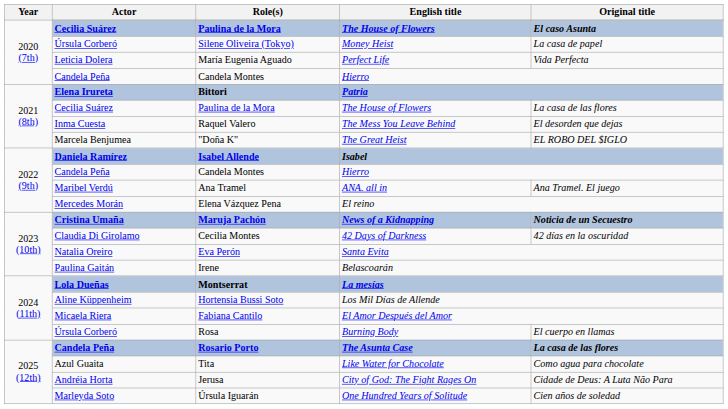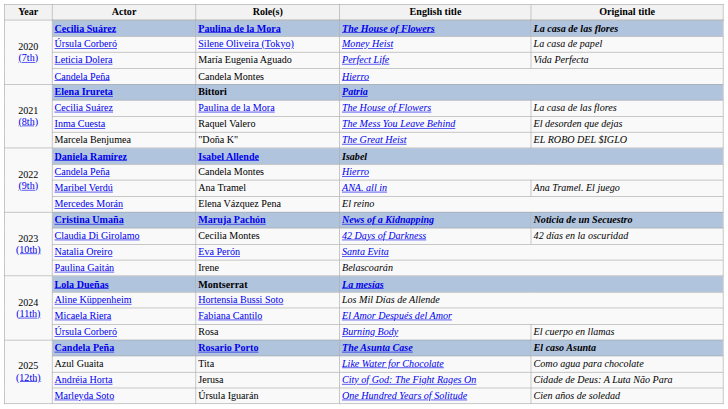 <table class="wikitable sortable" style="text-align:left;">
 <tr>
 <th scope="col" style="width:5%;">Year</th>
 <th scope="col" style="width:15%;">Actor</th>
 <th scope="col" style="width:15%;">Role(s)</th>
 <th scope="col" style="width:20%;">English title</th>
 <th scope="col" style="width:20%;">Original title</th>
 </tr>
 <tr>
 <td rowspan="5" style="text-align:center;">2020<br><a href='#'>(7th)</a><br></td>
 </tr>
 <tr>
 <td style="background:#B0C4DE;"> <strong><a href='#'>Cecilia Suárez</a></strong></td>
 <td style="background:#B0C4DE;"><strong><a href='#'>Paulina de la Mora</a></strong></td>
 <td style="background:#B0C4DE;"><strong><em><a href='#'>The House of Flowers</a></em></strong></td>
-<td style="background:#B0C4DE;"><strong><em>El caso Asunta</em></strong></td>
+<td style="background:#B0C4DE;"><strong><em>La casa de las flores</em></strong></td>
 </tr>
 <tr>
 <td> <a href='#'>Úrsula Corberó</a></td>
 <td><a href='#'>Silene Oliveira (Tokyo)</a></td>
 <td><em><a href='#'>Money Heist</a></em></td>
 <td><em>La casa de papel</em></td>
 </tr>
 <tr>
 <td> <a href='#'>Leticia Dolera</a></td>
 <td>María Eugenia Aguado</td>
 <td><em><a href='#'>Perfect Life</a></em></td>
 <td><em>Vida Perfecta</em></td>
 </tr>
 <tr>
 <td> <a href='#'>Candela Peña</a></td>
 <td>Candela Montes</td>
 <td colspan="2"><em><a href='#'>Hierro</a></em></td>
 </tr>
 <tr>
 <td rowspan="4" style="text-align:center;">2021<br><a href='#'>(8th)</a><br></td>
 <td style="background:#B0C4DE;"><strong> <a href='#'>Elena Irureta</a></strong></td>
 <td style="background:#B0C4DE;"><strong>Bittori</strong></td>
 <td style="background:#B0C4DE;" colspan="2"><strong><em><a href='#'>Patria</a></em></strong></td>
 </tr>
 <tr>
 <td> <a href='#'>Cecilia Suárez</a></td>
 <td><a href='#'>Paulina de la Mora</a></td>
 <td><em><a href='#'>The House of Flowers</a></em></td>
 <td><em>La casa de las flores</em></td>
 </tr>
 <tr>
 <td> <a href='#'>Inma Cuesta</a></td>
 <td>Raquel Valero</td>
 <td><em><a href='#'>The Mess You Leave Behind</a></em></td>
 <td><em>El desorden que dejas</em></td>
 </tr>
 <tr>
 <td> Marcela Benjumea</td>
 <td>"Doña K"</td>
 <td><em><a href='#'>The Great Heist</a></em></td>
 <td><em>EL ROBO DEL $IGLO</em></td>
 </tr>
 <tr>
 <td rowspan="4" style="text-align:center;">2022<br><a href='#'>(9th)</a><br></td>
 <td style="background:#B0C4DE;"><strong> <a href='#'>Daniela Ramírez</a></strong></td>
 <td style="background:#B0C4DE;"><strong><a href='#'>Isabel Allende</a></strong></td>
 <td style="background:#B0C4DE;" colspan="2"><strong><em>Isabel</em></strong></td>
 </tr>
 <tr>
 <td> <a href='#'>Candela Peña</a></td>
 <td>Candela Montes</td>
 <td colspan="2"><em><a href='#'>Hierro</a></em></td>
 </tr>
 <tr>
 <td> <a href='#'>Maribel Verdú</a></td>
 <td>Ana Tramel</td>
 <td><em><a href='#'>ANA. all in</a></em></td>
 <td><em>Ana Tramel. El juego</em></td>
 </tr>
 <tr>
 <td> <a href='#'>Mercedes Morán</a></td>
 <td>Elena Vázquez Pena</td>
 <td colspan="2"><em>El reino</em></td>
 </tr>
 <tr>
 <td rowspan="4" style="text-align:center;">2023<br><a href='#'>(10th)</a><br></td>
 <td style="background:#B0C4DE;"><strong> <a href='#'>Cristina Umaña</a></strong></td>
 <td style="background:#B0C4DE;"><strong><a href='#'>Maruja Pachón</a></strong></td>
 <td style="background:#B0C4DE;"><strong><em><a href='#'>News of a Kidnapping</a></em></strong></td>
 <td style="background:#B0C4DE;"><strong><em>Noticia de un Secuestro</em></strong></td>
 </tr>
 <tr>
 <td> <a href='#'>Claudia Di Girolamo</a></td>
 <td>Cecilia Montes</td>
 <td><em><a href='#'>42 Days of Darkness</a></em></td>
 <td><em>42 días en la oscuridad</em></td>
 </tr>
 <tr>
 <td> <a href='#'>Natalia Oreiro</a></td>
 <td><a href='#'>Eva Perón</a></td>
 <td colspan="2"><em><a href='#'>Santa Evita</a></em></td>
 </tr>
 <tr>
 <td> <a href='#'>Paulina Gaitán</a></td>
 <td>Irene</td>
 <td colspan="2"><em>Belascoarán</em></td>
 </tr>
 <tr>
 <td rowspan="4" style="text-align:center;">2024<br><a href='#'>(11th)</a><br></td>
 <td style="background:#B0C4DE;"><strong> <a href='#'>Lola Dueñas</a></strong></td>
 <td style="background:#B0C4DE;"><strong>Montserrat</strong></td>
 <td style="background:#B0C4DE;" colspan="2"><strong><em><a href='#'>La mesías</a></em></strong></td>
 </tr>
 <tr>
 <td> <a href='#'>Aline Küppenheim</a></td>
 <td><a href='#'>Hortensia Bussi Soto</a></td>
 <td colspan="2"><em>Los Mil Días de Allende</em></td>
 </tr>
 <tr>
 <td> <a href='#'>Micaela Riera</a></td>
 <td><a href='#'>Fabiana Cantilo</a></td>
 <td colspan="2"><em><a href='#'>El Amor Después del Amor</a></em></td>
 </tr>
 <tr>
 <td> <a href='#'>Úrsula Corberó</a></td>
 <td>Rosa</td>
 <td><em><a href='#'>Burning Body</a></em></td>
 <td><em>El cuerpo en llamas</em></td>
 </tr>
 <tr>
 <td rowspan="4" style="text-align:center;">2025<br><a href='#'>(12th)</a><br></td>
 <td style="background:#B0C4DE;"><strong> <a href='#'>Candela Peña</a></strong></td>
 <td style="background:#B0C4DE;"><strong><a href='#'>Rosario Porto</a></strong></td>
 <td style="background:#B0C4DE;"><strong><em><a href='#'>The Asunta Case</a></em></strong></td>
-<td style="background:#B0C4DE;"><strong><em>La casa de las flores</em></strong></td>
+<td style="background:#B0C4DE;"><strong><em>El caso Asunta</em></strong></td>
 </tr>
 <tr>
 <td> Azul Guaita</td>
 <td>Tita</td>
 <td><em><a href='#'>Like Water for Chocolate</a></em></td>
 <td><em>Como agua para chocolate</em></td>
 </tr>
 <tr>
 <td> <a href='#'>Andréia Horta</a></td>
 <td>Jerusa</td>
 <td><em><a href='#'>City of God: The Fight Rages On</a></em></td>
 <td><em>Cidade de Deus: A Luta Não Para</em></td>
 </tr>
 <tr>
 <td> <a href='#'>Marleyda Soto</a></td>
 <td>Úrsula Iguarán</td>
 <td><em><a href='#'>One Hundred Years of Solitude</a></em></td>
 <td><em>Cien años de soledad</em></td>
 </tr>
 </table>
